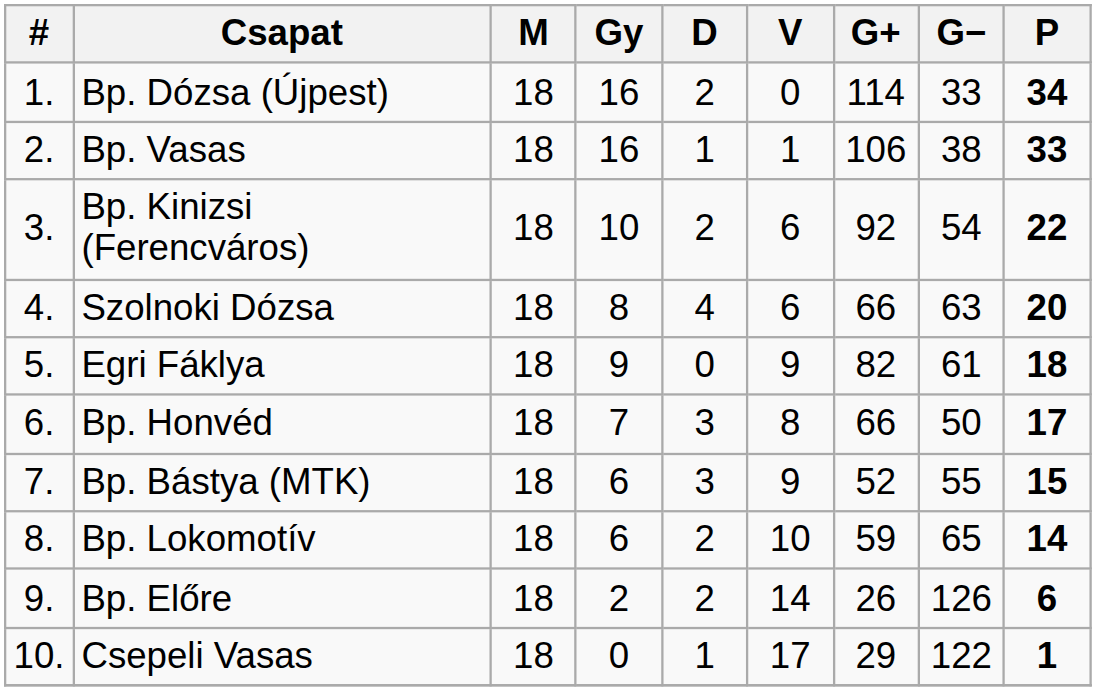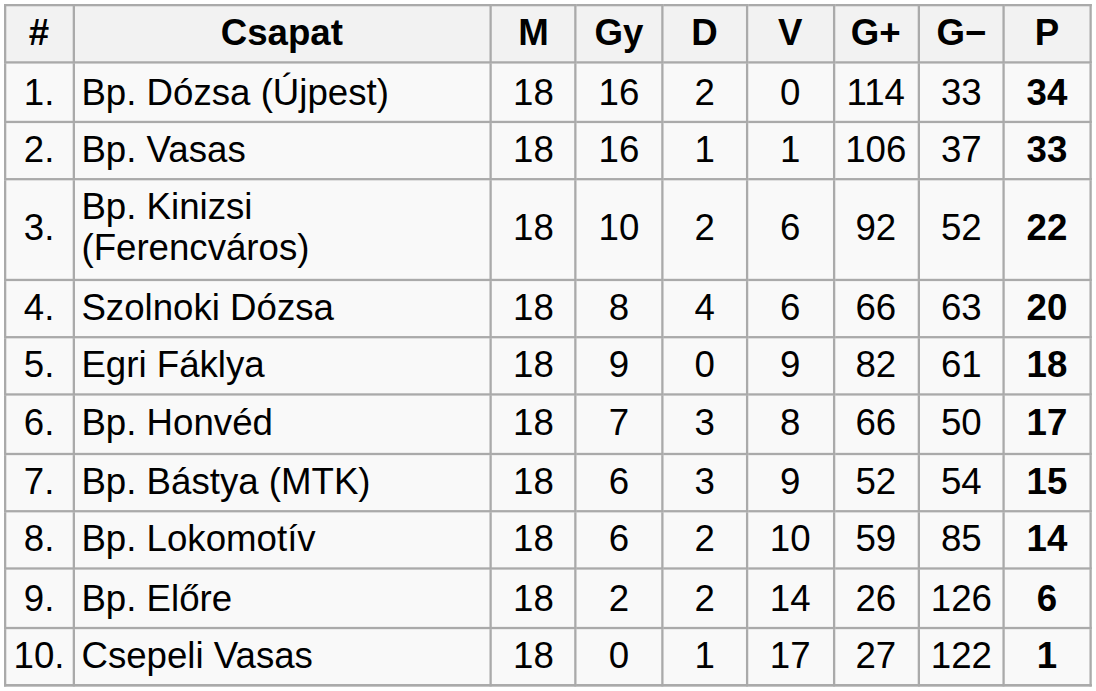 <table class="wikitable" style="text-align: center;">
 <tr>
 <th width="15">#</th>
 <th width="175">Csapat</th>
 <th width="30">M</th>
 <th width="30">Gy</th>
 <th width="30">D</th>
 <th width="30">V</th>
 <th width="30">G+</th>
 <th width="30">G−</th>
 <th width="30">P</th>
 </tr>
 <tr>
 <td>1.</td>
 <td align="left">Bp. Dózsa (Újpest)</td>
 <td>18</td>
 <td>16</td>
 <td>2</td>
 <td>0</td>
 <td>114</td>
 <td>33</td>
 <td><strong>34</strong></td>
 </tr>
 <tr>
 <td>2.</td>
 <td align="left">Bp. Vasas</td>
 <td>18</td>
 <td>16</td>
 <td>1</td>
 <td>1</td>
 <td>106</td>
-<td>38</td>
+<td>37</td>
 <td><strong>33</strong></td>
 </tr>
 <tr>
 <td>3.</td>
 <td align="left">Bp. Kinizsi (Ferencváros)</td>
 <td>18</td>
 <td>10</td>
 <td>2</td>
 <td>6</td>
 <td>92</td>
-<td>54</td>
+<td>52</td>
 <td><strong>22</strong></td>
 </tr>
 <tr>
 <td>4.</td>
 <td align="left">Szolnoki Dózsa</td>
 <td>18</td>
 <td>8</td>
 <td>4</td>
 <td>6</td>
 <td>66</td>
 <td>63</td>
 <td><strong>20</strong></td>
 </tr>
 <tr>
 <td>5.</td>
 <td align="left">Egri Fáklya</td>
 <td>18</td>
 <td>9</td>
 <td>0</td>
 <td>9</td>
 <td>82</td>
 <td>61</td>
 <td><strong>18</strong></td>
 </tr>
 <tr>
 <td>6.</td>
 <td align="left">Bp. Honvéd</td>
 <td>18</td>
 <td>7</td>
 <td>3</td>
 <td>8</td>
 <td>66</td>
 <td>50</td>
 <td><strong>17</strong></td>
 </tr>
 <tr>
 <td>7.</td>
 <td align="left">Bp. Bástya (MTK)</td>
 <td>18</td>
 <td>6</td>
 <td>3</td>
 <td>9</td>
 <td>52</td>
-<td>55</td>
+<td>54</td>
 <td><strong>15</strong></td>
 </tr>
 <tr>
 <td>8.</td>
 <td align="left">Bp. Lokomotív</td>
 <td>18</td>
 <td>6</td>
 <td>2</td>
 <td>10</td>
 <td>59</td>
-<td>65</td>
+<td>85</td>
 <td><strong>14</strong></td>
 </tr>
 <tr>
 <td>9.</td>
 <td align="left">Bp. Előre</td>
 <td>18</td>
 <td>2</td>
 <td>2</td>
 <td>14</td>
 <td>26</td>
 <td>126</td>
 <td><strong>6</strong></td>
 </tr>
 <tr>
 <td>10.</td>
 <td align="left">Csepeli Vasas</td>
 <td>18</td>
 <td>0</td>
 <td>1</td>
 <td>17</td>
-<td>29</td>
+<td>27</td>
 <td>122</td>
 <td><strong>1</strong></td>
 </tr>
 <tr>
 </tr>
 </table>
